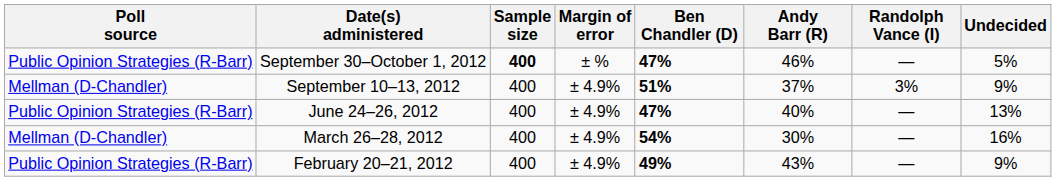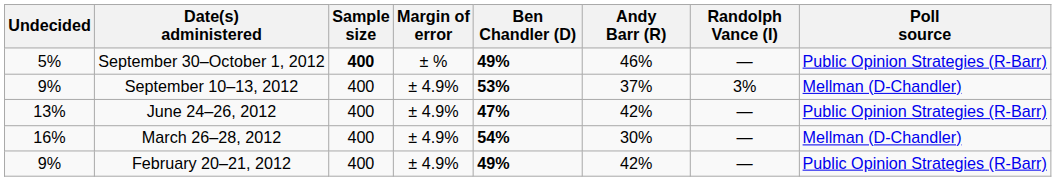 <table class="wikitable">
 <tr>
-<th>Poll<br>source</th>
+<th>Undecided</th>
 <th>Date(s)<br>administered</th>
 <th>Sample<br>size</th>
 <th>Margin of<br>error</th>
 <th style="width:100px;">Ben<br>Chandler (D)</th>
 <th style="width:100px;">Andy<br>Barr (R)</th>
 <th style="width:100px;">Randolph<br>Vance (I)</th>
-<th>Undecided</th>
+<th>Poll<br>source</th>
 </tr>
 <tr>
-<td><a href='#'>Public Opinion Strategies (R-Barr)</a></td>
+<td align=center>5%</td>
 <td align=center>September 30–October 1, 2012</td>
 <td align=center><strong>400</strong></td>
 <td align=center>± %</td>
-<td><strong>47%</strong></td>
+<td><strong>49%</strong></td>
 <td align=center>46%</td>
 <td align=center>—</td>
-<td align=center>5%</td>
+<td><a href='#'>Public Opinion Strategies (R-Barr)</a></td>
 </tr>
 <tr>
-<td><a href='#'>Mellman (D-Chandler)</a></td>
+<td align=center>9%</td>
 <td align=center>September 10–13, 2012</td>
 <td align=center>400</td>
 <td align=center>± 4.9%</td>
-<td><strong>51%</strong></td>
+<td><strong>53%</strong></td>
 <td align=center>37%</td>
 <td align=center>3%</td>
-<td align=center>9%</td>
+<td><a href='#'>Mellman (D-Chandler)</a></td>
 </tr>
 <tr>
-<td><a href='#'>Public Opinion Strategies (R-Barr)</a></td>
+<td align=center>13%</td>
 <td align=center>June 24–26, 2012</td>
 <td align=center>400</td>
 <td align=center>± 4.9%</td>
 <td><strong>47%</strong></td>
-<td align=center>40%</td>
+<td align=center>42%</td>
 <td align=center>—</td>
-<td align=center>13%</td>
+<td><a href='#'>Public Opinion Strategies (R-Barr)</a></td>
 </tr>
 <tr>
-<td><a href='#'>Mellman (D-Chandler)</a></td>
+<td align=center>16%</td>
 <td align=center>March 26–28, 2012</td>
 <td align=center>400</td>
 <td align=center>± 4.9%</td>
 <td><strong>54%</strong></td>
 <td align=center>30%</td>
 <td align=center>—</td>
-<td align=center>16%</td>
+<td><a href='#'>Mellman (D-Chandler)</a></td>
 </tr>
 <tr>
-<td><a href='#'>Public Opinion Strategies (R-Barr)</a></td>
+<td align=center>9%</td>
 <td align=center>February 20–21, 2012</td>
 <td align=center>400</td>
 <td align=center>± 4.9%</td>
 <td><strong>49%</strong></td>
-<td align=center>43%</td>
+<td align=center>42%</td>
 <td align=center>—</td>
-<td align=center>9%</td>
+<td><a href='#'>Public Opinion Strategies (R-Barr)</a></td>
 </tr>
 </table>
